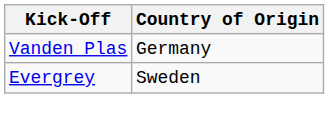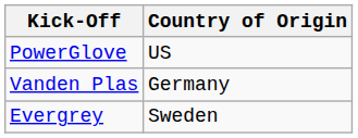 <table class="wikitable">
 <tr>
 <th>Kick-Off</th>
 <th>Country of Origin</th>
+</tr>
+<tr>
+<td><a href='#'>PowerGlove</a></td>
+<td>US</td>
 </tr>
 <tr>
 <td><a href='#'>Vanden Plas</a></td>
 <td>Germany</td>
 </tr>
 <tr>
 <td><a href='#'>Evergrey</a></td>
 <td>Sweden</td>
 </tr>
 </table>
